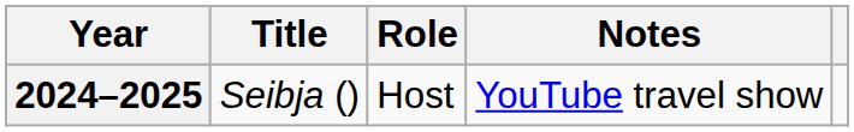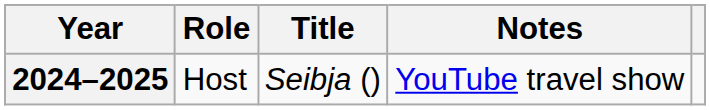 <table class="wikitable plainrowheaders">
 <tr>
 <th scope="col">Year</th>
+<th scope="col">Role</th>
 <th scope="col">Title</th>
-<th scope="col">Role</th>
 <th scope="col">Notes</th>
 <th scope="col" class="unsortable"></th>
 </tr>
 <tr>
 <th scope="row">2024–2025</th>
+<td>Host</td>
 <td><em>Seibja</em> ()</td>
-<td>Host</td>
 <td><a href='#'>YouTube</a> travel show</td>
 <td style="text-align:center"></td>
 </tr>
 </table>
